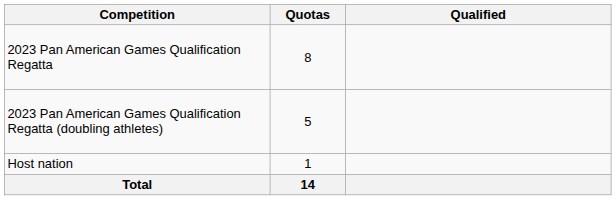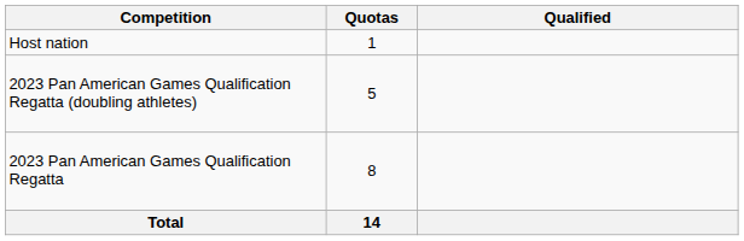 <table class = "wikitable" width=750>
 <tr>
 <th width=300>Competition</th>
 <th width=80>Quotas</th>
 <th width=300>Qualified</th>
 </tr>
 <tr>
-<td>2023 Pan American Games Qualification Regatta</td>
-<td align="center">8</td>
-<td><br><br><br><br></td>
+<td>Host nation</td>
+<td align="center">1</td>
+<td></td>
 </tr>
 <tr>
 <td>2023 Pan American Games Qualification Regatta (doubling athletes)</td>
 <td align="center">5</td>
 <td><br><br><br><br></td>
 </tr>
 <tr>
-<td>Host nation</td>
-<td align="center">1</td>
-<td></td>
+<td>2023 Pan American Games Qualification Regatta</td>
+<td align="center">8</td>
+<td><br><br><br><br></td>
 </tr>
 <tr>
 <th>Total</th>
 <th>14</th>
 <th></th>
 </tr>
 </table>
